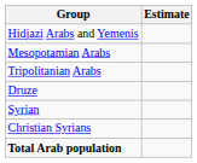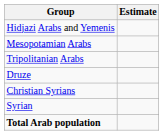 <table class="wikitable sortable">
 <tr>
 <th>Group</th>
 <th>Estimate</th>
 </tr>
 <tr>
 <td><a href='#'>Hidjazi</a> <a href='#'>Arabs</a> and <a href='#'>Yemenis</a></td>
 <td></td>
 </tr>
 <tr>
 <td><a href='#'>Mesopotamian</a> <a href='#'>Arabs</a></td>
 <td></td>
 </tr>
 <tr>
 <td><a href='#'>Tripolitanian</a> <a href='#'>Arabs</a></td>
 <td></td>
 </tr>
 <tr>
 <td><a href='#'>Druze</a></td>
 <td></td>
 </tr>
 <tr>
-<td><a href='#'>Syrian</a></td>
+<td><a href='#'>Christian Syrians</a></td>
 <td></td>
 </tr>
 <tr>
-<td><a href='#'>Christian Syrians</a></td>
+<td><a href='#'>Syrian</a></td>
 <td></td>
 </tr>
 <tr>
 <td><strong>Total Arab population</strong></td>
 <td></td>
 </tr>
 </table>
